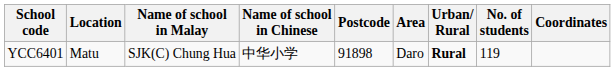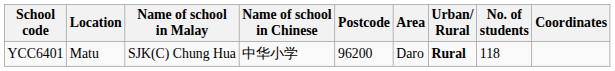 <table class="wikitable sortable">
 <tr>
 <th>School<br>code</th>
 <th>Location</th>
 <th>Name of school<br>in Malay</th>
 <th>Name of school<br>in Chinese</th>
 <th>Postcode</th>
 <th>Area</th>
 <th>Urban/<br>Rural</th>
 <th>No. of<br>students</th>
 <th>Coordinates</th>
 </tr>
 <tr>
 <td>YCC6401</td>
 <td>Matu</td>
 <td>SJK(C) Chung Hua</td>
 <td>中华小学</td>
-<td>91898</td>
+<td>96200</td>
 <td>Daro</td>
 <td><strong>Rural</strong></td>
-<td>119</td>
+<td>118</td>
 <td></td>
 </tr>
 </table>
